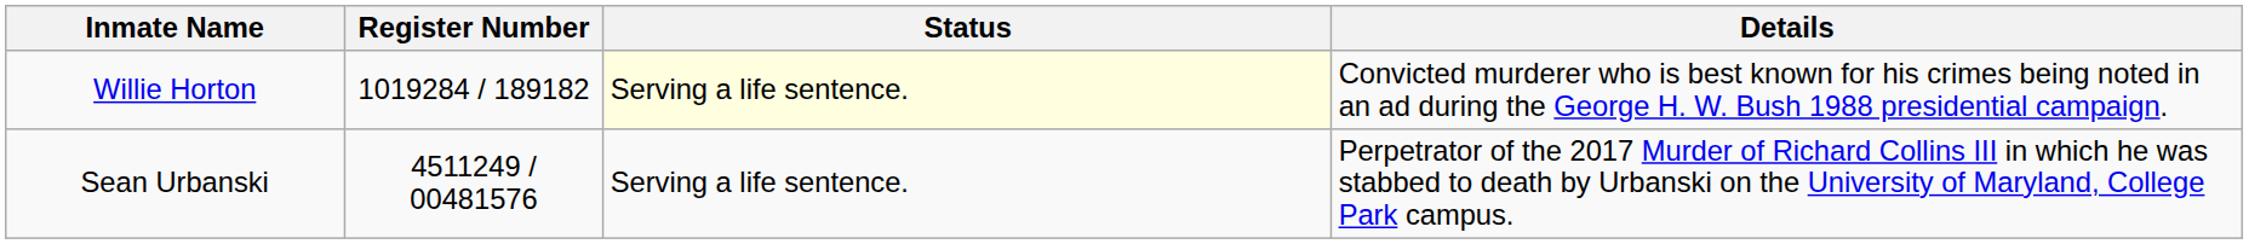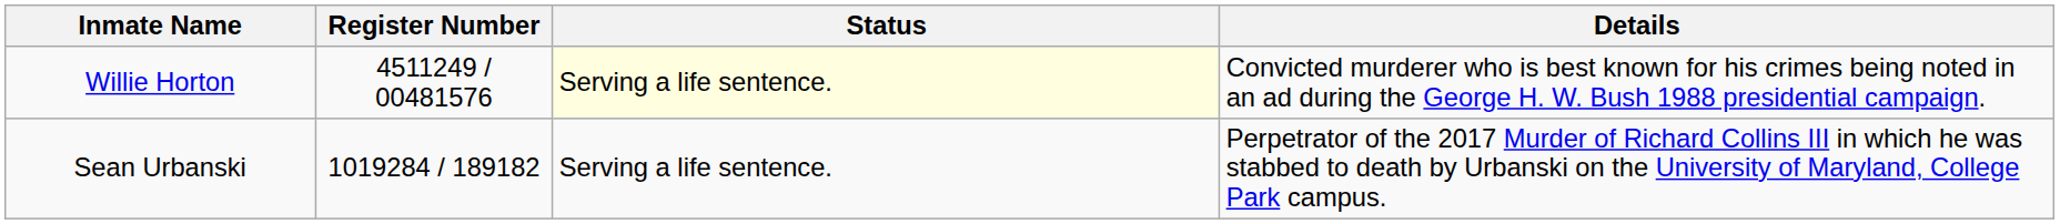 <table class="wikitable sortable">
 <tr>
 <th width=13%>Inmate Name</th>
 <th width=10%>Register Number</th>
 <th width=28%>Status</th>
 <th width=35%>Details</th>
 </tr>
 <tr>
 <td style="text-align:center;"><a href='#'>Willie Horton</a></td>
-<td style="text-align:center;">1019284 / 189182</td>
+<td style="text-align:center;">4511249 / 00481576</td>
 <td style="background: lightyellow;">Serving a life sentence.</td>
 <td>Convicted murderer who is best known for his crimes being noted in an ad during the <a href='#'>George H. W. Bush 1988 presidential campaign</a>.</td>
 </tr>
 <tr>
 <td style="text-align:center;">Sean Urbanski</td>
-<td style="text-align:center;">4511249 / 00481576</td>
+<td style="text-align:center;">1019284 / 189182</td>
 <td>Serving a life sentence.</td>
 <td>Perpetrator of the 2017 <a href='#'>Murder of Richard Collins III</a> in which he was stabbed to death by Urbanski on the <a href='#'>University of Maryland, College Park</a> campus.</td>
 </tr>
 </table>
